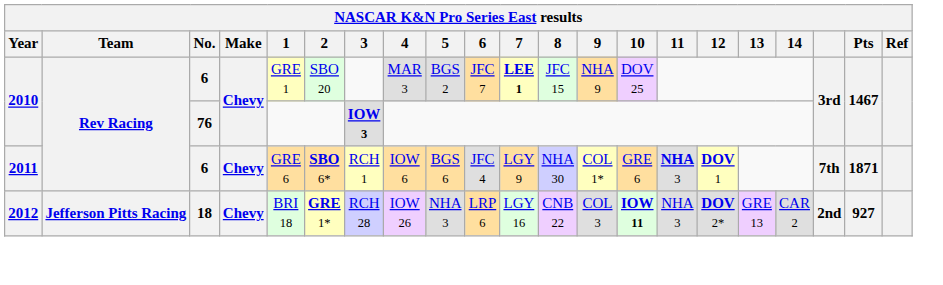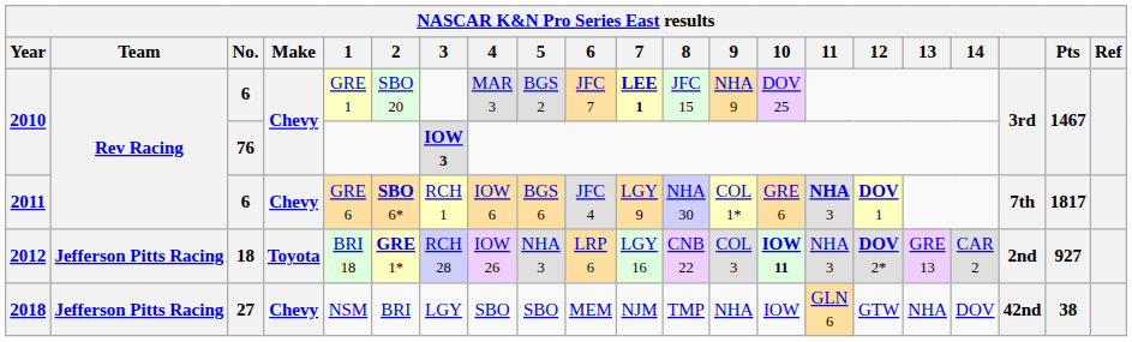 <table class="wikitable" style="text-align:center; font-size:75%">
 <tr>
 <th colspan=21><a href='#'>NASCAR K&N Pro Series East</a> results</th>
 </tr>
 <tr>
 <th>Year</th>
 <th>Team</th>
 <th>No.</th>
 <th>Make</th>
 <th>1</th>
 <th>2</th>
 <th>3</th>
 <th>4</th>
 <th>5</th>
 <th>6</th>
 <th>7</th>
 <th>8</th>
 <th>9</th>
 <th>10</th>
 <th>11</th>
 <th>12</th>
 <th>13</th>
 <th>14</th>
 <th></th>
 <th>Pts</th>
 <th>Ref</th>
 </tr>
 <tr>
 <th rowspan=2><a href='#'>2010</a></th>
 <th rowspan=3><a href='#'>Rev Racing</a></th>
 <th>6</th>
 <th rowspan=2><a href='#'>Chevy</a></th>
 <td style="background:#FFFFBF;"><a href='#'>GRE</a><br><small>1</small></td>
 <td style="background:#DFFFDF;"><a href='#'>SBO</a><br><small>20</small></td>
 <td></td>
 <td style="background:#DFDFDF;"><a href='#'>MAR</a><br><small>3</small></td>
 <td style="background:#DFDFDF;"><a href='#'>BGS</a><br><small>2</small></td>
 <td style="background:#FFDF9F;"><a href='#'>JFC</a><br><small>7</small></td>
 <td style="background:#FFFFBF;"><strong><a href='#'>LEE</a><br><small>1</small></strong></td>
 <td style="background:#DFFFDF;"><a href='#'>JFC</a><br><small>15</small></td>
 <td style="background:#FFDF9F;"><a href='#'>NHA</a><br><small>9</small></td>
 <td style="background:#EFCFFF;"><a href='#'>DOV</a><br><small>25</small></td>
 <td colspan=4></td>
 <th rowspan=2>3rd</th>
 <th rowspan=2>1467</th>
 <th rowspan=2></th>
 </tr>
 <tr>
 <th>76</th>
 <td colspan=2></td>
 <td style="background:#DFDFDF;"><strong><a href='#'>IOW</a><br><small>3</small></strong></td>
 <td colspan=11></td>
 </tr>
 <tr>
 <th><a href='#'>2011</a></th>
 <th>6</th>
 <th><a href='#'>Chevy</a></th>
 <td style="background:#FFDF9F;"><a href='#'>GRE</a><br><small>6</small></td>
 <td style="background:#FFDF9F;"><strong><a href='#'>SBO</a></strong><br><small>6*</small></td>
 <td style="background:#FFFFBF;"><a href='#'>RCH</a><br><small>1</small></td>
 <td style="background:#FFDF9F;"><a href='#'>IOW</a><br><small>6</small></td>
 <td style="background:#FFDF9F;"><a href='#'>BGS</a><br><small>6</small></td>
 <td style="background:#DFDFDF;"><a href='#'>JFC</a><br><small>4</small></td>
 <td style="background:#FFDF9F;"><a href='#'>LGY</a><br><small>9</small></td>
 <td style="background:#CFCFFF;"><a href='#'>NHA</a><br><small>30</small></td>
 <td style="background:#FFFFBF;"><a href='#'>COL</a><br><small>1*</small></td>
 <td style="background:#FFDF9F;"><a href='#'>GRE</a><br><small>6</small></td>
 <td style="background:#DFDFDF;"><strong><a href='#'>NHA</a></strong><br><small>3</small></td>
 <td style="background:#FFFFBF;"><strong><a href='#'>DOV</a></strong><br><small>1</small></td>
 <td colspan=2></td>
 <th>7th</th>
-<th>1871</th>
+<th>1817</th>
 <th></th>
 </tr>
 <tr>
 <th><a href='#'>2012</a></th>
 <th><a href='#'>Jefferson Pitts Racing</a></th>
 <th>18</th>
-<th><a href='#'>Chevy</a></th>
+<th><a href='#'>Toyota</a></th>
 <td style="background:#DFFFDF;"><a href='#'>BRI</a><br><small>18</small></td>
 <td style="background:#FFFFBF;"><strong><a href='#'>GRE</a></strong><br><small>1*</small></td>
 <td style="background:#CFCFFF;"><a href='#'>RCH</a><br><small>28</small></td>
 <td style="background:#EFCFFF;"><a href='#'>IOW</a><br><small>26</small></td>
 <td style="background:#DFDFDF;"><a href='#'>NHA</a><br><small>3</small></td>
 <td style="background:#FFDF9F;"><a href='#'>LRP</a><br><small>6</small></td>
 <td style="background:#DFFFDF;"><a href='#'>LGY</a><br><small>16</small></td>
 <td style="background:#EFCFFF;"><a href='#'>CNB</a><br><small>22</small></td>
 <td style="background:#DFDFDF;"><a href='#'>COL</a><br><small>3</small></td>
 <td style="background:#DFFFDF;"><strong><a href='#'>IOW</a><br><small>11</small></strong></td>
 <td style="background:#DFDFDF;"><a href='#'>NHA</a><br><small>3</small></td>
 <td style="background:#DFDFDF;"><strong><a href='#'>DOV</a></strong><br><small>2*</small></td>
 <td style="background:#EFCFFF;"><a href='#'>GRE</a><br><small>13</small></td>
 <td style="background:#DFDFDF;"><a href='#'>CAR</a><br><small>2</small></td>
 <th>2nd</th>
 <th>927</th>
 <th></th>
 </tr>
+<tr>
+<th><a href='#'>2018</a></th>
+<th><a href='#'>Jefferson Pitts Racing</a></th>
+<th>27</th>
+<th><a href='#'>Chevy</a></th>
+<td><a href='#'>NSM</a></td>
+<td><a href='#'>BRI</a></td>
+<td><a href='#'>LGY</a></td>
+<td><a href='#'>SBO</a></td>
+<td><a href='#'>SBO</a></td>
+<td><a href='#'>MEM</a></td>
+<td><a href='#'>NJM</a></td>
+<td><a href='#'>TMP</a></td>
+<td><a href='#'>NHA</a></td>
+<td><a href='#'>IOW</a></td>
+<td style="background:#FFDF9F;"><a href='#'>GLN</a><br><small>6</small></td>
+<td><a href='#'>GTW</a></td>
+<td><a href='#'>NHA</a></td>
+<td><a href='#'>DOV</a></td>
+<th>42nd</th>
+<th>38</th>
+<th></th>
+</tr>
 </table>
